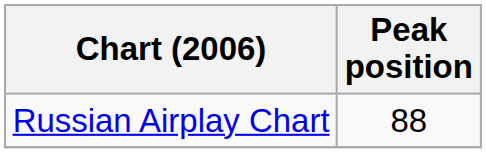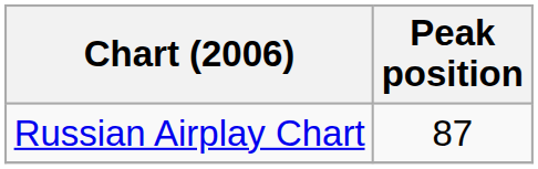 <table class="wikitable">
 <tr>
 <th align="left">Chart (2006)</th>
 <th align="center">Peak<br>position</th>
 </tr>
 <tr>
 <td><a href='#'>Russian Airplay Chart</a></td>
-<td align="center">88</td>
+<td align="center">87</td>
 </tr>
 <tr>
 </tr>
 </table>
